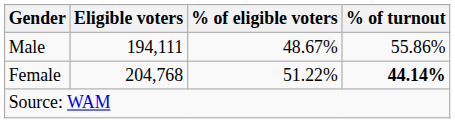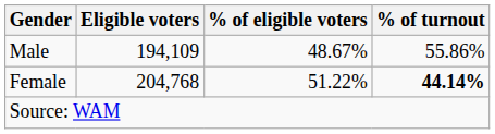 <table class=wikitable style=text-align:right>
 <tr>
 <th>Gender</th>
 <th>Eligible voters</th>
 <th>% of eligible voters</th>
 <th>% of turnout</th>
 </tr>
 <tr>
 <td align=left>Male</td>
-<td>194,111</td>
+<td>194,109</td>
 <td>48.67%</td>
 <td>55.86%</td>
 </tr>
 <tr>
 <td align=left>Female</td>
 <td>204,768</td>
 <td>51.22%</td>
 <td><strong>44.14%</strong></td>
 </tr>
 <tr>
 <td align=left colspan=4>Source: <a href='#'>WAM</a></td>
 </tr>
 </table>
